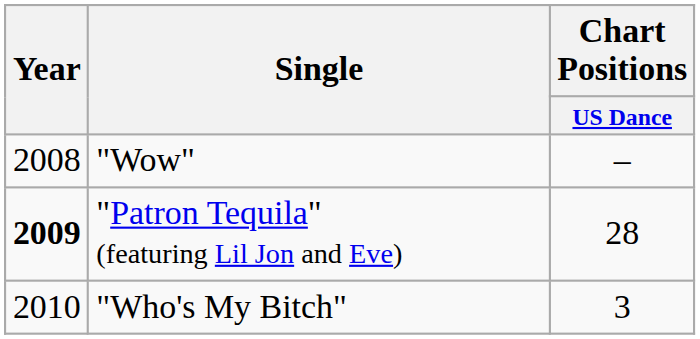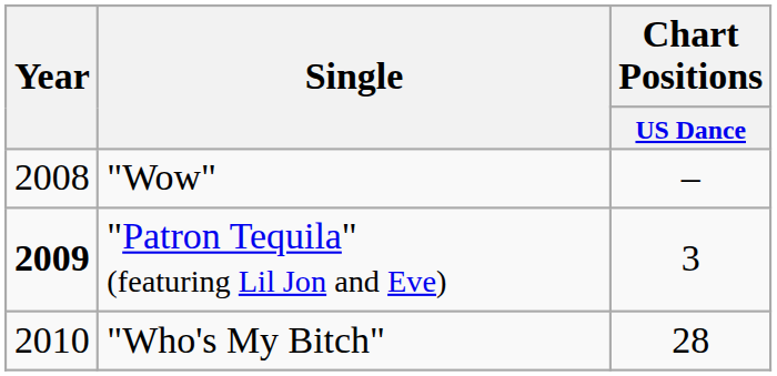 <table class="wikitable">
 <tr>
 <th rowspan=2>Year</th>
 <th rowspan=2 width="210">Single</th>
 <th colspan=1>Chart Positions</th>
 </tr>
 <tr>
 <th style="width:3em;font-size:70%"><a href='#'>US Dance</a><br></th>
 </tr>
 <tr>
 <td>2008</td>
 <td>"Wow"</td>
 <td align="center">–</td>
 </tr>
 <tr>
 <td><strong>2009</strong></td>
 <td>"<a href='#'>Patron Tequila</a>"<br><small>(featuring <a href='#'>Lil Jon</a> and <a href='#'>Eve</a>)</small></td>
-<td align="center">28</td>
+<td align="center">3</td>
 </tr>
 <tr>
 <td>2010</td>
 <td>"Who's My Bitch"</td>
-<td align="center">3</td>
+<td align="center">28</td>
 </tr>
 </table>
